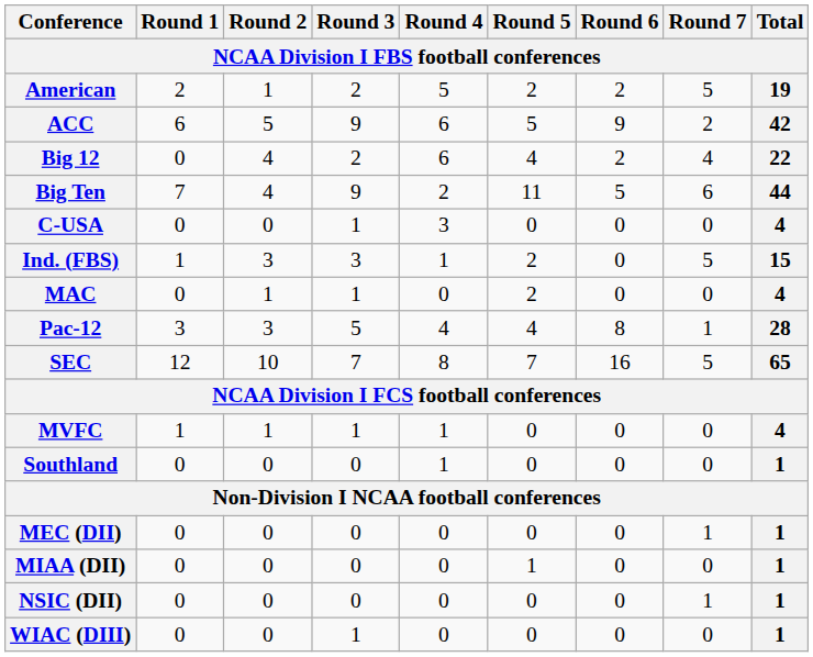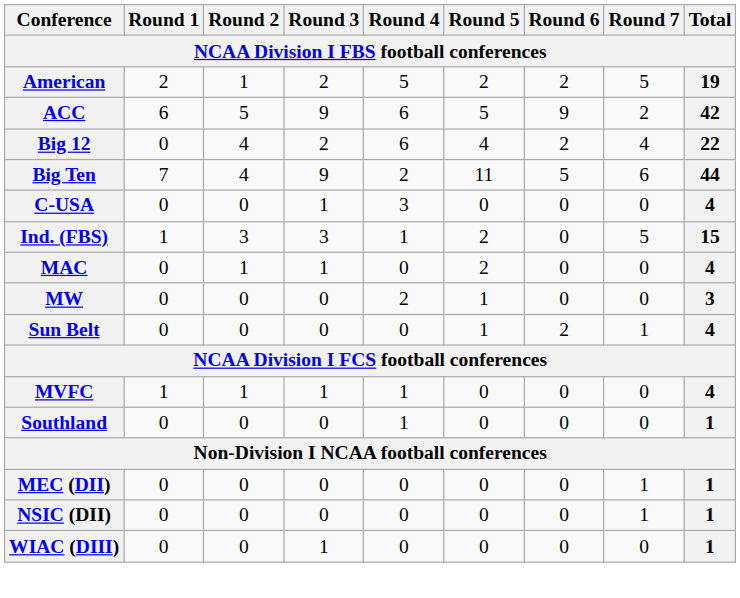 <table class="wikitable sortable" style="text-align:center">
 <tr>
 <th>Conference</th>
 <th>Round 1</th>
 <th>Round 2</th>
 <th>Round 3</th>
 <th>Round 4</th>
 <th>Round 5</th>
 <th>Round 6</th>
 <th>Round 7</th>
 <th>Total</th>
 </tr>
 <tr>
 <th colspan=9><a href='#'>NCAA Division I FBS</a> football conferences</th>
 </tr>
 <tr>
 <th><a href='#'>American</a></th>
 <td>2</td>
 <td>1</td>
 <td>2</td>
 <td>5</td>
 <td>2</td>
 <td>2</td>
 <td>5</td>
 <td style="background:#f2f2f2;text-align:center"><strong>19</strong></td>
 </tr>
 <tr>
 <th><a href='#'>ACC</a></th>
 <td>6</td>
 <td>5</td>
 <td>9</td>
 <td>6</td>
 <td>5</td>
 <td>9</td>
 <td>2</td>
 <td style="background:#f2f2f2;text-align:center"><strong>42</strong></td>
 </tr>
 <tr>
 <th><a href='#'>Big 12</a></th>
 <td>0</td>
 <td>4</td>
 <td>2</td>
 <td>6</td>
 <td>4</td>
 <td>2</td>
 <td>4</td>
 <td style="background:#f2f2f2;text-align:center"><strong>22</strong></td>
 </tr>
 <tr>
 <th><a href='#'>Big Ten</a></th>
 <td>7</td>
 <td>4</td>
 <td>9</td>
 <td>2</td>
 <td>11</td>
 <td>5</td>
 <td>6</td>
 <td style="background:#f2f2f2;text-align:center"><strong>44</strong></td>
 </tr>
 <tr>
 <th><a href='#'>C-USA</a></th>
 <td>0</td>
 <td>0</td>
 <td>1</td>
 <td>3</td>
 <td>0</td>
 <td>0</td>
 <td>0</td>
 <td style="background:#f2f2f2;text-align:center"><strong>4</strong></td>
 </tr>
 <tr>
 <th><a href='#'>Ind. (FBS)</a></th>
 <td>1</td>
 <td>3</td>
 <td>3</td>
 <td>1</td>
 <td>2</td>
 <td>0</td>
 <td>5</td>
 <td style="background:#f2f2f2;text-align:center"><strong>15</strong></td>
 </tr>
 <tr>
 <th><a href='#'>MAC</a></th>
 <td>0</td>
 <td>1</td>
 <td>1</td>
 <td>0</td>
 <td>2</td>
 <td>0</td>
 <td>0</td>
 <td style="background:#f2f2f2;text-align:center"><strong>4</strong></td>
 </tr>
 <tr>
-<th><a href='#'>Pac-12</a></th>
-<td>3</td>
-<td>3</td>
-<td>5</td>
-<td>4</td>
-<td>4</td>
-<td>8</td>
+<th><a href='#'>MW</a></th>
+<td>0</td>
+<td>0</td>
+<td>0</td>
+<td>2</td>
 <td>1</td>
-<td style="background:#f2f2f2;text-align:center"><strong>28</strong></td>
+<td>0</td>
+<td>0</td>
+<td style="background:#f2f2f2;text-align:center"><strong>3</strong></td>
 </tr>
 <tr>
-<th><a href='#'>SEC</a></th>
-<td>12</td>
-<td>10</td>
-<td>7</td>
-<td>8</td>
-<td>7</td>
-<td>16</td>
-<td>5</td>
-<td style="background:#f2f2f2;text-align:center"><strong>65</strong></td>
+<th><a href='#'>Sun Belt</a></th>
+<td>0</td>
+<td>0</td>
+<td>0</td>
+<td>0</td>
+<td>1</td>
+<td>2</td>
+<td>1</td>
+<td style="background:#f2f2f2;text-align:center"><strong>4</strong></td>
 </tr>
 <tr>
 <th colspan=9><a href='#'>NCAA Division I FCS</a> football conferences</th>
 </tr>
 <tr>
 <th><a href='#'>MVFC</a></th>
 <td>1</td>
 <td>1</td>
 <td>1</td>
 <td>1</td>
 <td>0</td>
 <td>0</td>
 <td>0</td>
 <td style="background:#f2f2f2;text-align:center"><strong>4</strong></td>
 </tr>
 <tr>
 <th><a href='#'>Southland</a></th>
 <td>0</td>
 <td>0</td>
 <td>0</td>
 <td>1</td>
 <td>0</td>
 <td>0</td>
 <td>0</td>
 <td style="background:#f2f2f2;text-align:center"><strong>1</strong></td>
 </tr>
 <tr>
 <th colspan=9>Non-Division I NCAA football conferences</th>
 </tr>
 <tr>
 <th><a href='#'>MEC</a> (<a href='#'>DII</a>)</th>
 <td>0</td>
 <td>0</td>
 <td>0</td>
 <td>0</td>
 <td>0</td>
 <td>0</td>
 <td>1</td>
 <td style="background:#f2f2f2;text-align:center"><strong>1</strong></td>
 </tr>
 <tr>
-<th><a href='#'>MIAA</a> (DII)</th>
-<td>0</td>
-<td>0</td>
-<td>0</td>
-<td>0</td>
-<td>1</td>
-<td>0</td>
-<td>0</td>
-<td style="background:#f2f2f2;text-align:center"><strong>1</strong></td>
-</tr>
-<tr>
 <th><a href='#'>NSIC</a> (DII)</th>
 <td>0</td>
 <td>0</td>
 <td>0</td>
 <td>0</td>
 <td>0</td>
 <td>0</td>
 <td>1</td>
 <td style="background:#f2f2f2;text-align:center"><strong>1</strong></td>
 </tr>
 <tr>
 <th><a href='#'>WIAC</a> (<a href='#'>DIII</a>)</th>
 <td>0</td>
 <td>0</td>
 <td>1</td>
 <td>0</td>
 <td>0</td>
 <td>0</td>
 <td>0</td>
 <td style="background:#f2f2f2;text-align:center"><strong>1</strong></td>
 </tr>
 </table>
